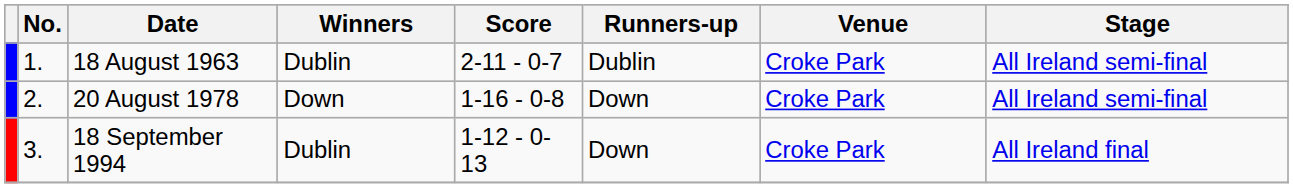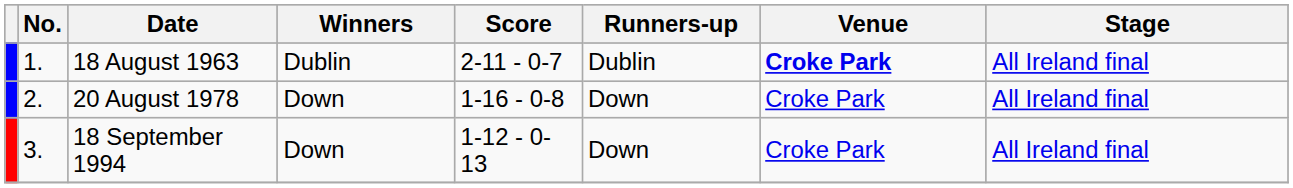 <table class="wikitable" style="font-size:90%">
 <tr>
 <th width=1></th>
 <th width=5>No.</th>
 <th width=120>Date</th>
 <th width=100>Winners</th>
 <th width=70>Score</th>
 <th width=100>Runners-up</th>
 <th width=130>Venue</th>
 <th width=175>Stage</th>
 </tr>
 <tr>
 <td style="background-color:blue"></td>
 <td>1.</td>
 <td>18 August 1963</td>
 <td>Dublin</td>
 <td>2-11 - 0-7</td>
 <td>Dublin</td>
-<td><a href='#'>Croke Park</a></td>
-<td><a href='#'>All Ireland semi-final</a></td>
+<td><strong><a href='#'>Croke Park</a></strong></td>
+<td><a href='#'>All Ireland final</a></td>
 </tr>
 <tr>
 <td style="background-color:blue"></td>
 <td>2.</td>
 <td>20 August 1978</td>
 <td>Down</td>
 <td>1-16 - 0-8</td>
 <td>Down</td>
 <td><a href='#'>Croke Park</a></td>
-<td><a href='#'>All Ireland semi-final</a></td>
+<td><a href='#'>All Ireland final</a></td>
 </tr>
 <tr>
 <td style="background-color:red"></td>
 <td>3.</td>
 <td>18 September 1994</td>
-<td>Dublin</td>
+<td>Down</td>
 <td>1-12 - 0-13</td>
 <td>Down</td>
 <td><a href='#'>Croke Park</a></td>
 <td><a href='#'>All Ireland final</a></td>
 </tr>
 <tr>
 </tr>
 </table>
